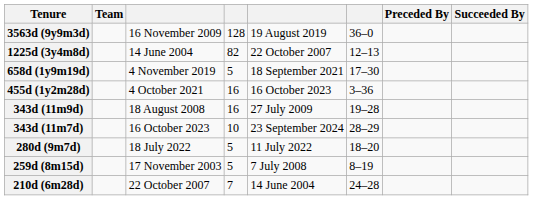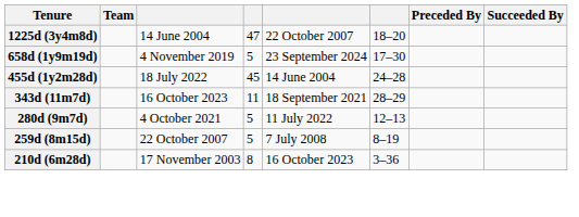 <table class="wikitable sortable" text-align=left>
 <tr>
 <th>Tenure</th>
 <th>Team</th>
 <th></th>
 <th></th>
 <th></th>
 <th></th>
 <th>Preceded By</th>
 <th>Succeeded By</th>
 </tr>
 <tr>
-<th>3563d (9y9m3d)</th>
-<td></td>
-<td>16 November 2009</td>
-<td>128</td>
-<td>19 August 2019</td>
-<td>36–0 </td>
-<td></td>
-<td></td>
-</tr>
-<tr>
 <th>1225d (3y4m8d)</th>
 <td></td>
 <td>14 June 2004</td>
-<td>82</td>
+<td>47</td>
 <td>22 October 2007</td>
-<td>12–13 </td>
+<td>18–20 </td>
 <td></td>
 <td></td>
 </tr>
 <tr>
 <th>658d (1y9m19d)</th>
 <td></td>
 <td>4 November 2019</td>
 <td>5</td>
-<td>18 September 2021</td>
+<td>23 September 2024</td>
 <td>17–30 </td>
 <td></td>
 <td></td>
 </tr>
 <tr>
 <th>455d (1y2m28d)</th>
 <td></td>
-<td>4 October 2021</td>
-<td>16</td>
-<td>16 October 2023</td>
-<td>3–36 </td>
-<td></td>
-<td></td>
-</tr>
-<tr>
-<th>343d (11m9d)</th>
-<td></td>
-<td>18 August 2008</td>
-<td>16</td>
-<td>27 July 2009</td>
-<td>19–28 </td>
+<td>18 July 2022</td>
+<td>45</td>
+<td>14 June 2004</td>
+<td>24–28 </td>
 <td></td>
 <td></td>
 </tr>
 <tr>
 <th>343d (11m7d)</th>
 <td></td>
 <td>16 October 2023</td>
-<td>10</td>
-<td>23 September 2024</td>
+<td>11</td>
+<td>18 September 2021</td>
 <td>28–29 </td>
 <td></td>
 <td></td>
 </tr>
 <tr>
 <th>280d (9m7d)</th>
 <td></td>
-<td>18 July 2022</td>
+<td>4 October 2021</td>
 <td>5</td>
 <td>11 July 2022</td>
-<td>18–20 </td>
+<td>12–13 </td>
 <td></td>
 <td></td>
 </tr>
 <tr>
 <th>259d (8m15d)</th>
 <td></td>
-<td>17 November 2003</td>
+<td>22 October 2007</td>
 <td>5</td>
 <td>7 July 2008</td>
 <td>8–19 </td>
 <td></td>
 <td></td>
 </tr>
 <tr>
 <th>210d (6m28d)</th>
 <td></td>
-<td>22 October 2007</td>
-<td>7</td>
-<td>14 June 2004</td>
-<td>24–28 </td>
+<td>17 November 2003</td>
+<td>8</td>
+<td>16 October 2023</td>
+<td>3–36 </td>
 <td></td>
 <td></td>
 </tr>
 </table>
